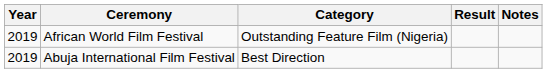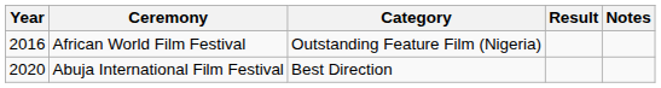 <table class="wikitable">
 <tr>
 <th>Year</th>
 <th>Ceremony</th>
 <th>Category</th>
 <th>Result</th>
 <th>Notes</th>
 </tr>
 <tr>
-<td>2019</td>
+<td>2016</td>
 <td>African World Film Festival</td>
 <td>Outstanding Feature Film (Nigeria)</td>
 <td></td>
 <td></td>
 </tr>
 <tr>
-<td>2019</td>
+<td>2020</td>
 <td>Abuja International Film Festival</td>
 <td>Best Direction</td>
 <td></td>
 <td></td>
 </tr>
 </table>
